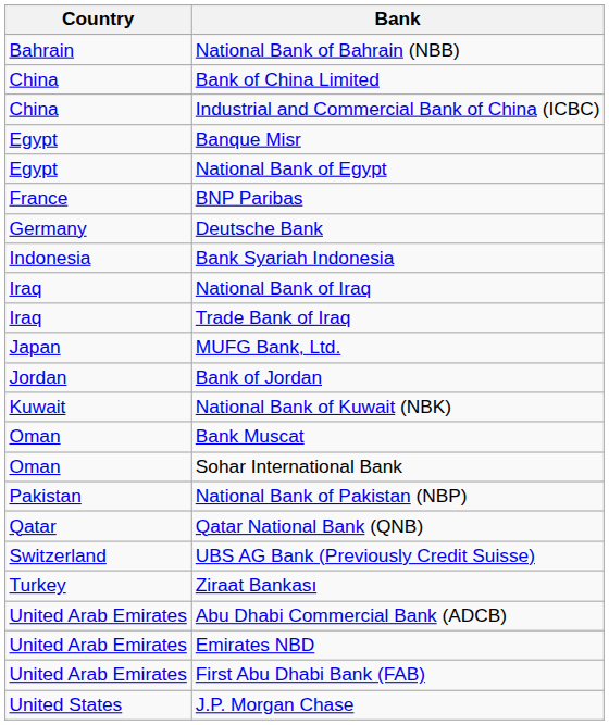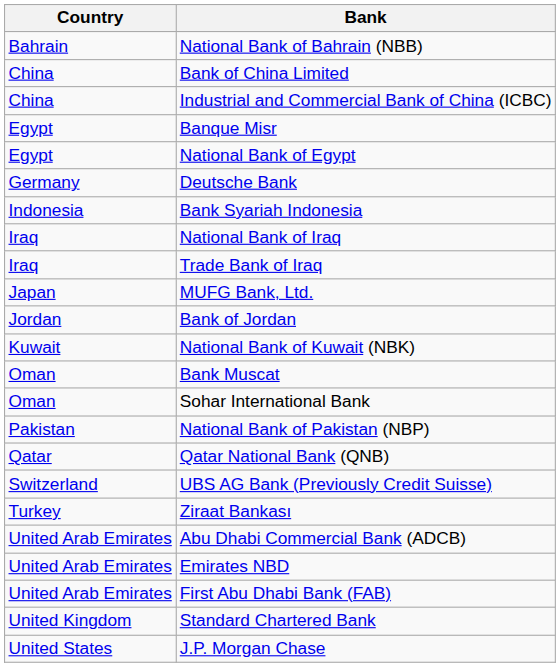 <table class="wikitable sortable static-row-numbers static-row-header-text" style="text-align:left;">
 <tr>
 <th>Country</th>
 <th>Bank</th>
 </tr>
 <tr>
 <td> <a href='#'>Bahrain</a></td>
 <td><a href='#'>National Bank of Bahrain</a> (NBB)</td>
 </tr>
 <tr>
 <td> <a href='#'>China</a></td>
 <td><a href='#'>Bank of China Limited</a></td>
 </tr>
 <tr>
 <td> <a href='#'>China</a></td>
 <td><a href='#'>Industrial and Commercial Bank of China</a> (ICBC)</td>
 </tr>
 <tr>
 <td> <a href='#'>Egypt</a></td>
 <td><a href='#'>Banque Misr</a></td>
 </tr>
 <tr>
 <td> <a href='#'>Egypt</a></td>
 <td><a href='#'>National Bank of Egypt</a></td>
-</tr>
-<tr>
-<td> <a href='#'>France</a></td>
-<td><a href='#'>BNP Paribas</a></td>
 </tr>
 <tr>
 <td> <a href='#'>Germany</a></td>
 <td><a href='#'>Deutsche Bank</a></td>
 </tr>
 <tr>
 <td> <a href='#'>Indonesia</a></td>
 <td><a href='#'>Bank Syariah Indonesia</a></td>
 </tr>
 <tr>
 <td> <a href='#'>Iraq</a></td>
 <td><a href='#'>National Bank of Iraq</a></td>
 </tr>
 <tr>
 <td> <a href='#'>Iraq</a></td>
 <td><a href='#'>Trade Bank of Iraq</a></td>
 </tr>
 <tr>
 <td> <a href='#'>Japan</a></td>
 <td><a href='#'>MUFG Bank, Ltd.</a></td>
 </tr>
 <tr>
 <td> <a href='#'>Jordan</a></td>
 <td><a href='#'>Bank of Jordan</a></td>
 </tr>
 <tr>
 <td> <a href='#'>Kuwait</a></td>
 <td><a href='#'>National Bank of Kuwait</a> (NBK)</td>
 </tr>
 <tr>
 <td> <a href='#'>Oman</a></td>
 <td><a href='#'>Bank Muscat</a></td>
 </tr>
 <tr>
 <td> <a href='#'>Oman</a></td>
 <td>Sohar International Bank</td>
 </tr>
 <tr>
 <td> <a href='#'>Pakistan</a></td>
 <td><a href='#'>National Bank of Pakistan</a> (NBP)</td>
 </tr>
 <tr>
 <td> <a href='#'>Qatar</a></td>
 <td><a href='#'>Qatar National Bank</a> (QNB)</td>
 </tr>
 <tr>
 <td> <a href='#'>Switzerland</a></td>
 <td><a href='#'>UBS AG Bank (Previously Credit Suisse)</a></td>
 </tr>
 <tr>
 <td> <a href='#'>Turkey</a></td>
 <td><a href='#'>Ziraat Bankası</a></td>
 </tr>
 <tr>
 <td> <a href='#'>United Arab Emirates</a></td>
 <td><a href='#'>Abu Dhabi Commercial Bank</a> (ADCB)</td>
 </tr>
 <tr>
 <td> <a href='#'>United Arab Emirates</a></td>
 <td><a href='#'>Emirates NBD</a></td>
 </tr>
 <tr>
 <td> <a href='#'>United Arab Emirates</a></td>
 <td><a href='#'>First Abu Dhabi Bank (FAB)</a></td>
 </tr>
 <tr>
+<td> <a href='#'>United Kingdom</a></td>
+<td><a href='#'>Standard Chartered Bank</a></td>
+</tr>
+<tr>
 <td> <a href='#'>United States</a></td>
 <td><a href='#'>J.P. Morgan Chase</a></td>
 </tr>
 </table>
